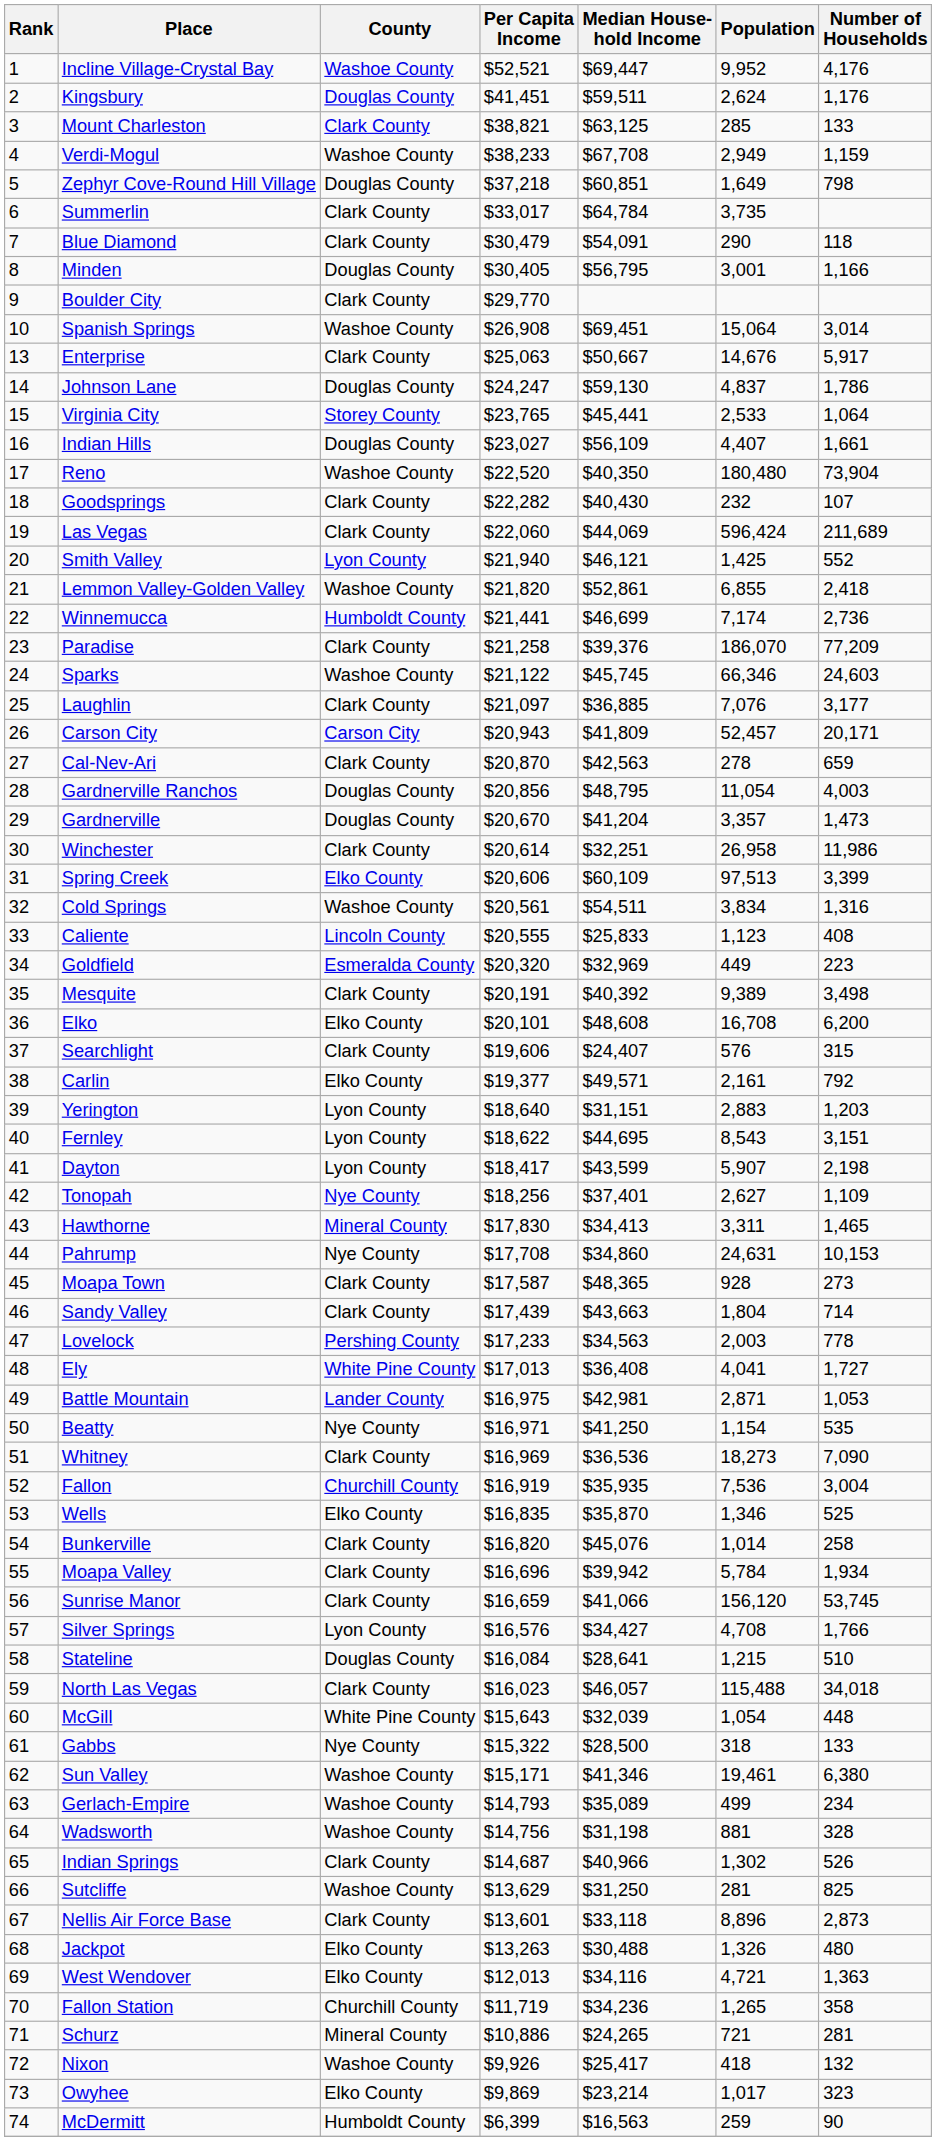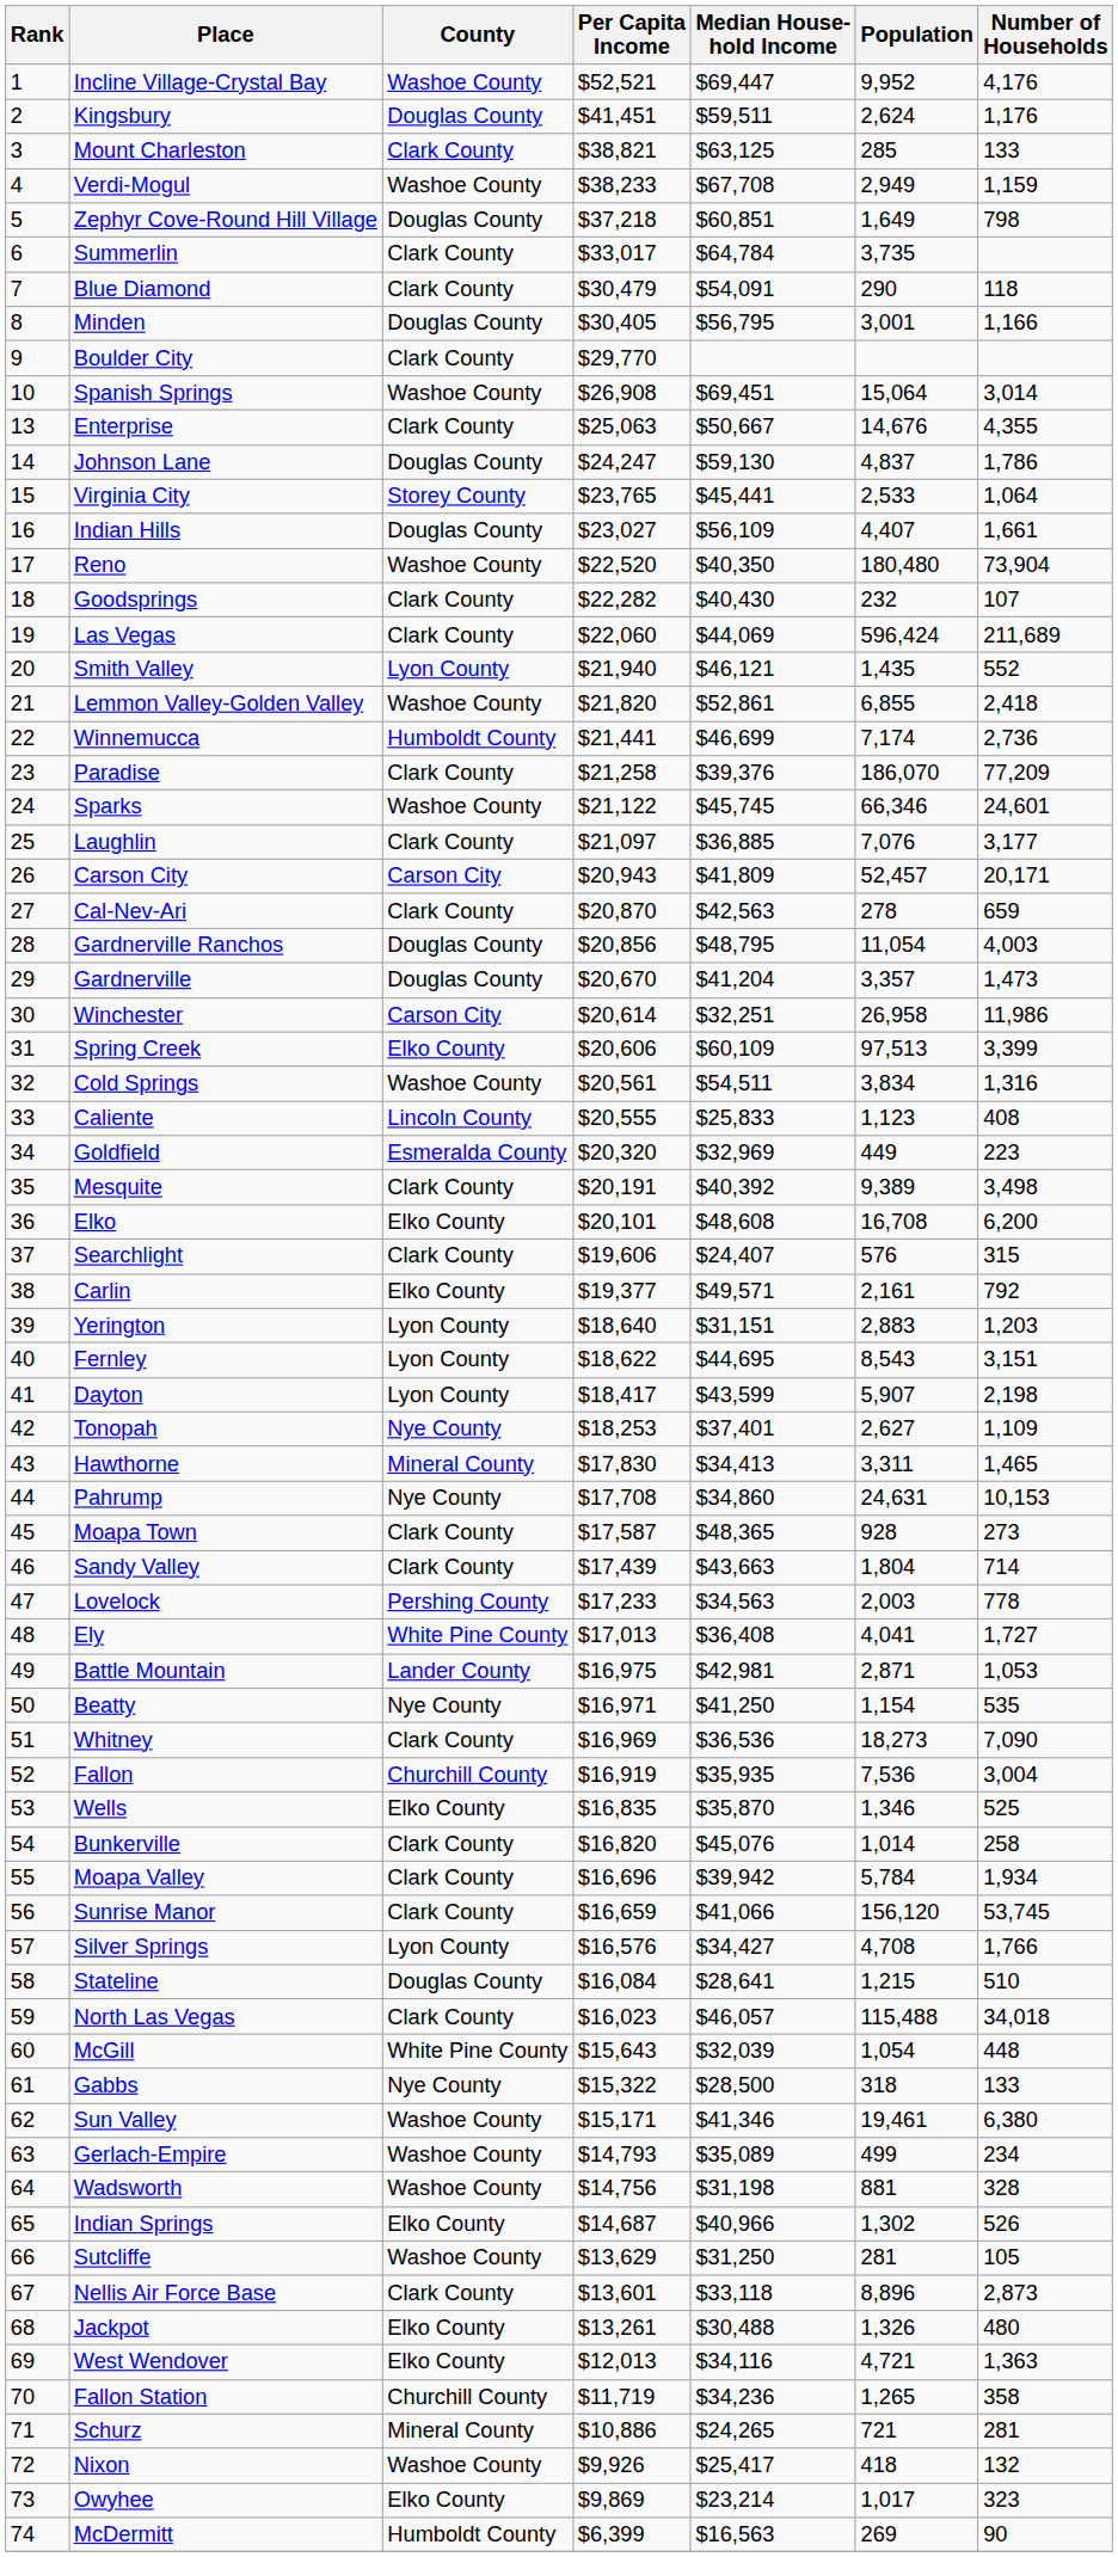 <table class="wikitable sortable">
 <tr>
 <th><strong>Rank</strong></th>
 <th><strong>Place</strong></th>
 <th><strong>County</strong></th>
 <th><strong>Per Capita<br>Income</strong></th>
 <th><strong>Median House-<br>hold Income</strong></th>
 <th><strong>Population</strong></th>
 <th><strong>Number of<br>Households</strong></th>
 </tr>
 <tr>
 <td>1</td>
 <td><a href='#'>Incline Village-Crystal Bay</a></td>
 <td><a href='#'>Washoe County</a></td>
 <td>$52,521</td>
 <td>$69,447</td>
 <td>9,952</td>
 <td>4,176</td>
 </tr>
 <tr>
 <td>2</td>
 <td><a href='#'>Kingsbury</a></td>
 <td><a href='#'>Douglas County</a></td>
 <td>$41,451</td>
 <td>$59,511</td>
 <td>2,624</td>
 <td>1,176</td>
 </tr>
 <tr>
 <td>3</td>
 <td><a href='#'>Mount Charleston</a></td>
 <td><a href='#'>Clark County</a></td>
 <td>$38,821</td>
 <td>$63,125</td>
 <td>285</td>
 <td>133</td>
 </tr>
 <tr>
 <td>4</td>
 <td><a href='#'>Verdi-Mogul</a></td>
 <td>Washoe County</td>
 <td>$38,233</td>
 <td>$67,708</td>
 <td>2,949</td>
 <td>1,159</td>
 </tr>
 <tr>
 <td>5</td>
 <td><a href='#'>Zephyr Cove-Round Hill Village</a></td>
 <td>Douglas County</td>
 <td>$37,218</td>
 <td>$60,851</td>
 <td>1,649</td>
 <td>798</td>
 </tr>
 <tr>
 <td>6</td>
 <td><a href='#'>Summerlin</a></td>
 <td>Clark County</td>
 <td>$33,017</td>
 <td>$64,784</td>
 <td>3,735</td>
 <td></td>
 </tr>
 <tr>
 <td>7</td>
 <td><a href='#'>Blue Diamond</a></td>
 <td>Clark County</td>
 <td>$30,479</td>
 <td>$54,091</td>
 <td>290</td>
 <td>118</td>
 </tr>
 <tr>
 <td>8</td>
 <td><a href='#'>Minden</a></td>
 <td>Douglas County</td>
 <td>$30,405</td>
 <td>$56,795</td>
 <td>3,001</td>
 <td>1,166</td>
 </tr>
 <tr>
 <td>9</td>
 <td><a href='#'>Boulder City</a></td>
 <td>Clark County</td>
 <td>$29,770</td>
 <td></td>
 <td></td>
 <td></td>
 </tr>
 <tr>
 <td>10</td>
 <td><a href='#'>Spanish Springs</a></td>
 <td>Washoe County</td>
 <td>$26,908</td>
 <td>$69,451</td>
 <td>15,064</td>
 <td>3,014</td>
 </tr>
 <tr>
 <td>13</td>
 <td><a href='#'>Enterprise</a></td>
 <td>Clark County</td>
 <td>$25,063</td>
 <td>$50,667</td>
 <td>14,676</td>
-<td>5,917</td>
+<td>4,355</td>
 </tr>
 <tr>
 <td>14</td>
 <td><a href='#'>Johnson Lane</a></td>
 <td>Douglas County</td>
 <td>$24,247</td>
 <td>$59,130</td>
 <td>4,837</td>
 <td>1,786</td>
 </tr>
 <tr>
 <td>15</td>
 <td><a href='#'>Virginia City</a></td>
 <td><a href='#'>Storey County</a></td>
 <td>$23,765</td>
 <td>$45,441</td>
 <td>2,533</td>
 <td>1,064</td>
 </tr>
 <tr>
 <td>16</td>
 <td><a href='#'>Indian Hills</a></td>
 <td>Douglas County</td>
 <td>$23,027</td>
 <td>$56,109</td>
 <td>4,407</td>
 <td>1,661</td>
 </tr>
 <tr>
 <td>17</td>
 <td><a href='#'>Reno</a></td>
 <td>Washoe County</td>
 <td>$22,520</td>
 <td>$40,350</td>
 <td>180,480</td>
 <td>73,904</td>
 </tr>
 <tr>
 <td>18</td>
 <td><a href='#'>Goodsprings</a></td>
 <td>Clark County</td>
 <td>$22,282</td>
 <td>$40,430</td>
 <td>232</td>
 <td>107</td>
 </tr>
 <tr>
 <td>19</td>
 <td><a href='#'>Las Vegas</a></td>
 <td>Clark County</td>
 <td>$22,060</td>
 <td>$44,069</td>
 <td>596,424</td>
 <td>211,689</td>
 </tr>
 <tr>
 <td>20</td>
 <td><a href='#'>Smith Valley</a></td>
 <td><a href='#'>Lyon County</a></td>
 <td>$21,940</td>
 <td>$46,121</td>
-<td>1,425</td>
+<td>1,435</td>
 <td>552</td>
 </tr>
 <tr>
 <td>21</td>
 <td><a href='#'>Lemmon Valley-Golden Valley</a></td>
 <td>Washoe County</td>
 <td>$21,820</td>
 <td>$52,861</td>
 <td>6,855</td>
 <td>2,418</td>
 </tr>
 <tr>
 <td>22</td>
 <td><a href='#'>Winnemucca</a></td>
 <td><a href='#'>Humboldt County</a></td>
 <td>$21,441</td>
 <td>$46,699</td>
 <td>7,174</td>
 <td>2,736</td>
 </tr>
 <tr>
 <td>23</td>
 <td><a href='#'>Paradise</a></td>
 <td>Clark County</td>
 <td>$21,258</td>
 <td>$39,376</td>
 <td>186,070</td>
 <td>77,209</td>
 </tr>
 <tr>
 <td>24</td>
 <td><a href='#'>Sparks</a></td>
 <td>Washoe County</td>
 <td>$21,122</td>
 <td>$45,745</td>
 <td>66,346</td>
-<td>24,603</td>
+<td>24,601</td>
 </tr>
 <tr>
 <td>25</td>
 <td><a href='#'>Laughlin</a></td>
 <td>Clark County</td>
 <td>$21,097</td>
 <td>$36,885</td>
 <td>7,076</td>
 <td>3,177</td>
 </tr>
 <tr>
 <td>26</td>
 <td><a href='#'>Carson City</a></td>
 <td><a href='#'>Carson City</a></td>
 <td>$20,943</td>
 <td>$41,809</td>
 <td>52,457</td>
 <td>20,171</td>
 </tr>
 <tr>
 <td>27</td>
 <td><a href='#'>Cal-Nev-Ari</a></td>
 <td>Clark County</td>
 <td>$20,870</td>
 <td>$42,563</td>
 <td>278</td>
 <td>659</td>
 </tr>
 <tr>
 <td>28</td>
 <td><a href='#'>Gardnerville Ranchos</a></td>
 <td>Douglas County</td>
 <td>$20,856</td>
 <td>$48,795</td>
 <td>11,054</td>
 <td>4,003</td>
 </tr>
 <tr>
 <td>29</td>
 <td><a href='#'>Gardnerville</a></td>
 <td>Douglas County</td>
 <td>$20,670</td>
 <td>$41,204</td>
 <td>3,357</td>
 <td>1,473</td>
 </tr>
 <tr>
 <td>30</td>
 <td><a href='#'>Winchester</a></td>
-<td>Clark County</td>
+<td><a href='#'>Carson City</a></td>
 <td>$20,614</td>
 <td>$32,251</td>
 <td>26,958</td>
 <td>11,986</td>
 </tr>
 <tr>
 <td>31</td>
 <td><a href='#'>Spring Creek</a></td>
 <td><a href='#'>Elko County</a></td>
 <td>$20,606</td>
 <td>$60,109</td>
 <td>97,513</td>
 <td>3,399</td>
 </tr>
 <tr>
 <td>32</td>
 <td><a href='#'>Cold Springs</a></td>
 <td>Washoe County</td>
 <td>$20,561</td>
 <td>$54,511</td>
 <td>3,834</td>
 <td>1,316</td>
 </tr>
 <tr>
 <td>33</td>
 <td><a href='#'>Caliente</a></td>
 <td><a href='#'>Lincoln County</a></td>
 <td>$20,555</td>
 <td>$25,833</td>
 <td>1,123</td>
 <td>408</td>
 </tr>
 <tr>
 <td>34</td>
 <td><a href='#'>Goldfield</a></td>
 <td><a href='#'>Esmeralda County</a></td>
 <td>$20,320</td>
 <td>$32,969</td>
 <td>449</td>
 <td>223</td>
 </tr>
 <tr>
 <td>35</td>
 <td><a href='#'>Mesquite</a></td>
 <td>Clark County</td>
 <td>$20,191</td>
 <td>$40,392</td>
 <td>9,389</td>
 <td>3,498</td>
 </tr>
 <tr>
 <td>36</td>
 <td><a href='#'>Elko</a></td>
 <td>Elko County</td>
 <td>$20,101</td>
 <td>$48,608</td>
 <td>16,708</td>
 <td>6,200</td>
 </tr>
 <tr>
 <td>37</td>
 <td><a href='#'>Searchlight</a></td>
 <td>Clark County</td>
 <td>$19,606</td>
 <td>$24,407</td>
 <td>576</td>
 <td>315</td>
 </tr>
 <tr>
 <td>38</td>
 <td><a href='#'>Carlin</a></td>
 <td>Elko County</td>
 <td>$19,377</td>
 <td>$49,571</td>
 <td>2,161</td>
 <td>792</td>
 </tr>
 <tr>
 <td>39</td>
 <td><a href='#'>Yerington</a></td>
 <td>Lyon County</td>
 <td>$18,640</td>
 <td>$31,151</td>
 <td>2,883</td>
 <td>1,203</td>
 </tr>
 <tr>
 <td>40</td>
 <td><a href='#'>Fernley</a></td>
 <td>Lyon County</td>
 <td>$18,622</td>
 <td>$44,695</td>
 <td>8,543</td>
 <td>3,151</td>
 </tr>
 <tr>
 <td>41</td>
 <td><a href='#'>Dayton</a></td>
 <td>Lyon County</td>
 <td>$18,417</td>
 <td>$43,599</td>
 <td>5,907</td>
 <td>2,198</td>
 </tr>
 <tr>
 <td>42</td>
 <td><a href='#'>Tonopah</a></td>
 <td><a href='#'>Nye County</a></td>
-<td>$18,256</td>
+<td>$18,253</td>
 <td>$37,401</td>
 <td>2,627</td>
 <td>1,109</td>
 </tr>
 <tr>
 <td>43</td>
 <td><a href='#'>Hawthorne</a></td>
 <td><a href='#'>Mineral County</a></td>
 <td>$17,830</td>
 <td>$34,413</td>
 <td>3,311</td>
 <td>1,465</td>
 </tr>
 <tr>
 <td>44</td>
 <td><a href='#'>Pahrump</a></td>
 <td>Nye County</td>
 <td>$17,708</td>
 <td>$34,860</td>
 <td>24,631</td>
 <td>10,153</td>
 </tr>
 <tr>
 <td>45</td>
 <td><a href='#'>Moapa Town</a></td>
 <td>Clark County</td>
 <td>$17,587</td>
 <td>$48,365</td>
 <td>928</td>
 <td>273</td>
 </tr>
 <tr>
 <td>46</td>
 <td><a href='#'>Sandy Valley</a></td>
 <td>Clark County</td>
 <td>$17,439</td>
 <td>$43,663</td>
 <td>1,804</td>
 <td>714</td>
 </tr>
 <tr>
 <td>47</td>
 <td><a href='#'>Lovelock</a></td>
 <td><a href='#'>Pershing County</a></td>
 <td>$17,233</td>
 <td>$34,563</td>
 <td>2,003</td>
 <td>778</td>
 </tr>
 <tr>
 <td>48</td>
 <td><a href='#'>Ely</a></td>
 <td><a href='#'>White Pine County</a></td>
 <td>$17,013</td>
 <td>$36,408</td>
 <td>4,041</td>
 <td>1,727</td>
 </tr>
 <tr>
 <td>49</td>
 <td><a href='#'>Battle Mountain</a></td>
 <td><a href='#'>Lander County</a></td>
 <td>$16,975</td>
 <td>$42,981</td>
 <td>2,871</td>
 <td>1,053</td>
 </tr>
 <tr>
 <td>50</td>
 <td><a href='#'>Beatty</a></td>
 <td>Nye County</td>
 <td>$16,971</td>
 <td>$41,250</td>
 <td>1,154</td>
 <td>535</td>
 </tr>
 <tr>
 <td>51</td>
 <td><a href='#'>Whitney</a></td>
 <td>Clark County</td>
 <td>$16,969</td>
 <td>$36,536</td>
 <td>18,273</td>
 <td>7,090</td>
 </tr>
 <tr>
 <td>52</td>
 <td><a href='#'>Fallon</a></td>
 <td><a href='#'>Churchill County</a></td>
 <td>$16,919</td>
 <td>$35,935</td>
 <td>7,536</td>
 <td>3,004</td>
 </tr>
 <tr>
 <td>53</td>
 <td><a href='#'>Wells</a></td>
 <td>Elko County</td>
 <td>$16,835</td>
 <td>$35,870</td>
 <td>1,346</td>
 <td>525</td>
 </tr>
 <tr>
 <td>54</td>
 <td><a href='#'>Bunkerville</a></td>
 <td>Clark County</td>
 <td>$16,820</td>
 <td>$45,076</td>
 <td>1,014</td>
 <td>258</td>
 </tr>
 <tr>
 <td>55</td>
 <td><a href='#'>Moapa Valley</a></td>
 <td>Clark County</td>
 <td>$16,696</td>
 <td>$39,942</td>
 <td>5,784</td>
 <td>1,934</td>
 </tr>
 <tr>
 <td>56</td>
 <td><a href='#'>Sunrise Manor</a></td>
 <td>Clark County</td>
 <td>$16,659</td>
 <td>$41,066</td>
 <td>156,120</td>
 <td>53,745</td>
 </tr>
 <tr>
 <td>57</td>
 <td><a href='#'>Silver Springs</a></td>
 <td>Lyon County</td>
 <td>$16,576</td>
 <td>$34,427</td>
 <td>4,708</td>
 <td>1,766</td>
 </tr>
 <tr>
 <td>58</td>
 <td><a href='#'>Stateline</a></td>
 <td>Douglas County</td>
 <td>$16,084</td>
 <td>$28,641</td>
 <td>1,215</td>
 <td>510</td>
 </tr>
 <tr>
 <td>59</td>
 <td><a href='#'>North Las Vegas</a></td>
 <td>Clark County</td>
 <td>$16,023</td>
 <td>$46,057</td>
 <td>115,488</td>
 <td>34,018</td>
 </tr>
 <tr>
 <td>60</td>
 <td><a href='#'>McGill</a></td>
 <td>White Pine County</td>
 <td>$15,643</td>
 <td>$32,039</td>
 <td>1,054</td>
 <td>448</td>
 </tr>
 <tr>
 <td>61</td>
 <td><a href='#'>Gabbs</a></td>
 <td>Nye County</td>
 <td>$15,322</td>
 <td>$28,500</td>
 <td>318</td>
 <td>133</td>
 </tr>
 <tr>
 <td>62</td>
 <td><a href='#'>Sun Valley</a></td>
 <td>Washoe County</td>
 <td>$15,171</td>
 <td>$41,346</td>
 <td>19,461</td>
 <td>6,380</td>
 </tr>
 <tr>
 <td>63</td>
 <td><a href='#'>Gerlach-Empire</a></td>
 <td>Washoe County</td>
 <td>$14,793</td>
 <td>$35,089</td>
 <td>499</td>
 <td>234</td>
 </tr>
 <tr>
 <td>64</td>
 <td><a href='#'>Wadsworth</a></td>
 <td>Washoe County</td>
 <td>$14,756</td>
 <td>$31,198</td>
 <td>881</td>
 <td>328</td>
 </tr>
 <tr>
 <td>65</td>
 <td><a href='#'>Indian Springs</a></td>
-<td>Clark County</td>
+<td>Elko County</td>
 <td>$14,687</td>
 <td>$40,966</td>
 <td>1,302</td>
 <td>526</td>
 </tr>
 <tr>
 <td>66</td>
 <td><a href='#'>Sutcliffe</a></td>
 <td>Washoe County</td>
 <td>$13,629</td>
 <td>$31,250</td>
 <td>281</td>
-<td>825</td>
+<td>105</td>
 </tr>
 <tr>
 <td>67</td>
 <td><a href='#'>Nellis Air Force Base</a></td>
 <td>Clark County</td>
 <td>$13,601</td>
 <td>$33,118</td>
 <td>8,896</td>
 <td>2,873</td>
 </tr>
 <tr>
 <td>68</td>
 <td><a href='#'>Jackpot</a></td>
 <td>Elko County</td>
-<td>$13,263</td>
+<td>$13,261</td>
 <td>$30,488</td>
 <td>1,326</td>
 <td>480</td>
 </tr>
 <tr>
 <td>69</td>
 <td><a href='#'>West Wendover</a></td>
 <td>Elko County</td>
 <td>$12,013</td>
 <td>$34,116</td>
 <td>4,721</td>
 <td>1,363</td>
 </tr>
 <tr>
 <td>70</td>
 <td><a href='#'>Fallon Station</a></td>
 <td>Churchill County</td>
 <td>$11,719</td>
 <td>$34,236</td>
 <td>1,265</td>
 <td>358</td>
 </tr>
 <tr>
 <td>71</td>
 <td><a href='#'>Schurz</a></td>
 <td>Mineral County</td>
 <td>$10,886</td>
 <td>$24,265</td>
 <td>721</td>
 <td>281</td>
 </tr>
 <tr>
 <td>72</td>
 <td><a href='#'>Nixon</a></td>
 <td>Washoe County</td>
 <td>$9,926</td>
 <td>$25,417</td>
 <td>418</td>
 <td>132</td>
 </tr>
 <tr>
 <td>73</td>
 <td><a href='#'>Owyhee</a></td>
 <td>Elko County</td>
 <td>$9,869</td>
 <td>$23,214</td>
 <td>1,017</td>
 <td>323</td>
 </tr>
 <tr>
 <td>74</td>
 <td><a href='#'>McDermitt</a></td>
 <td>Humboldt County</td>
 <td>$6,399</td>
 <td>$16,563</td>
-<td>259</td>
+<td>269</td>
 <td>90</td>
 </tr>
 <tr>
 </tr>
 </table>
